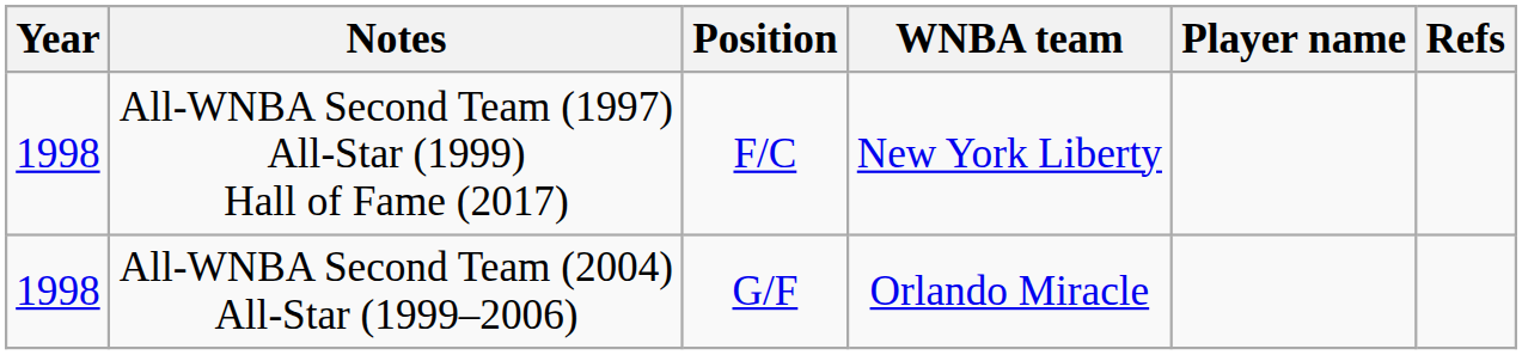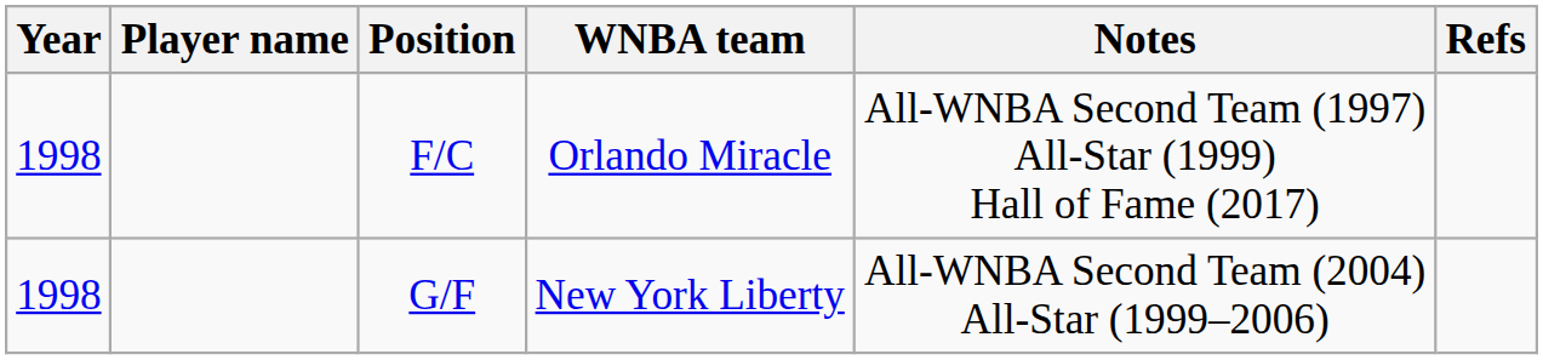 <table class="wikitable sortable">
 <tr>
 <th scope="col">Year</th>
-<th scope="col" class="unsortable">Notes</th>
+<th scope="col">Player name</th>
 <th scope="col">Position</th>
 <th scope="col">WNBA team</th>
-<th scope="col">Player name</th>
+<th scope="col" class="unsortable">Notes</th>
 <th scope="col" class="unsortable">Refs</th>
 </tr>
 <tr>
 <td align="center"><a href='#'>1998</a></td>
+<td align="center" scope = "row"></td>
+<td align="center"><a href='#'>F/C</a></td>
+<td align="center"><a href='#'>Orlando Miracle</a></td>
 <td align="center">All-WNBA Second Team (1997)<br>All-Star (1999)<br>Hall of Fame (2017)</td>
-<td align="center"><a href='#'>F/C</a></td>
-<td align="center"><a href='#'>New York Liberty</a></td>
-<td align="center" scope = "row"></td>
 <td align="center"></td>
 </tr>
 <tr>
 <td align="center"><a href='#'>1998</a></td>
+<td align="center" scope = "row"></td>
+<td align="center"><a href='#'>G/F</a></td>
+<td align="center"><a href='#'>New York Liberty</a></td>
 <td align="center">All-WNBA Second Team (2004)<br>All-Star (1999–2006)</td>
-<td align="center"><a href='#'>G/F</a></td>
-<td align="center"><a href='#'>Orlando Miracle</a></td>
-<td align="center" scope = "row"></td>
 <td align="center"></td>
 </tr>
 </table>
